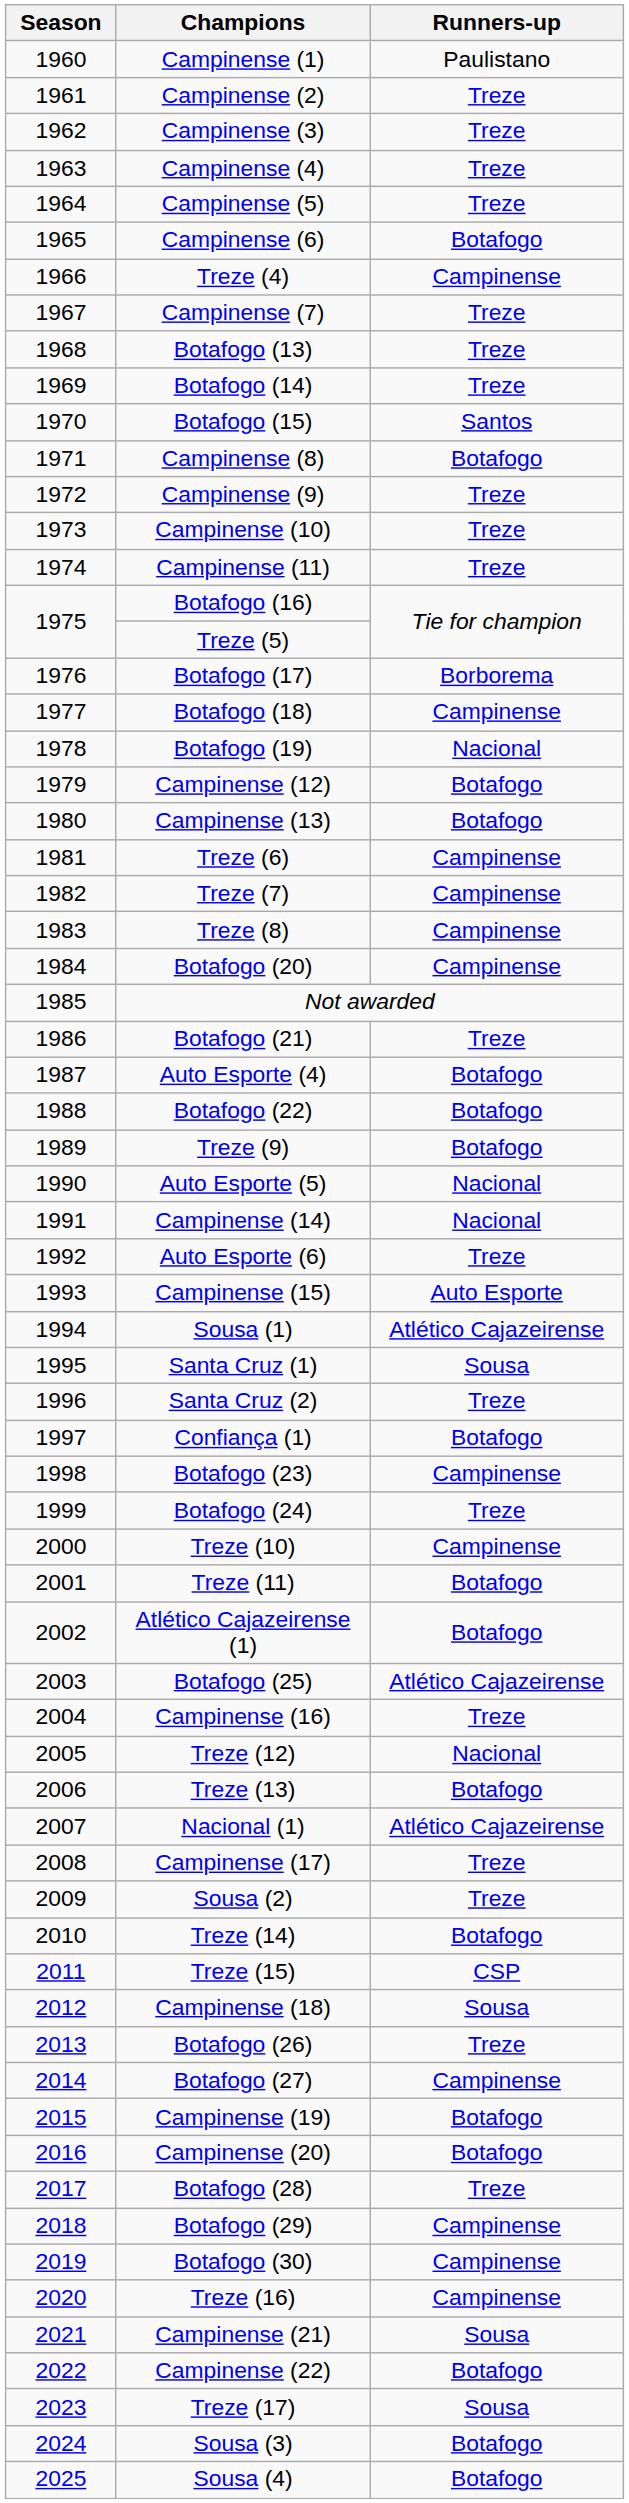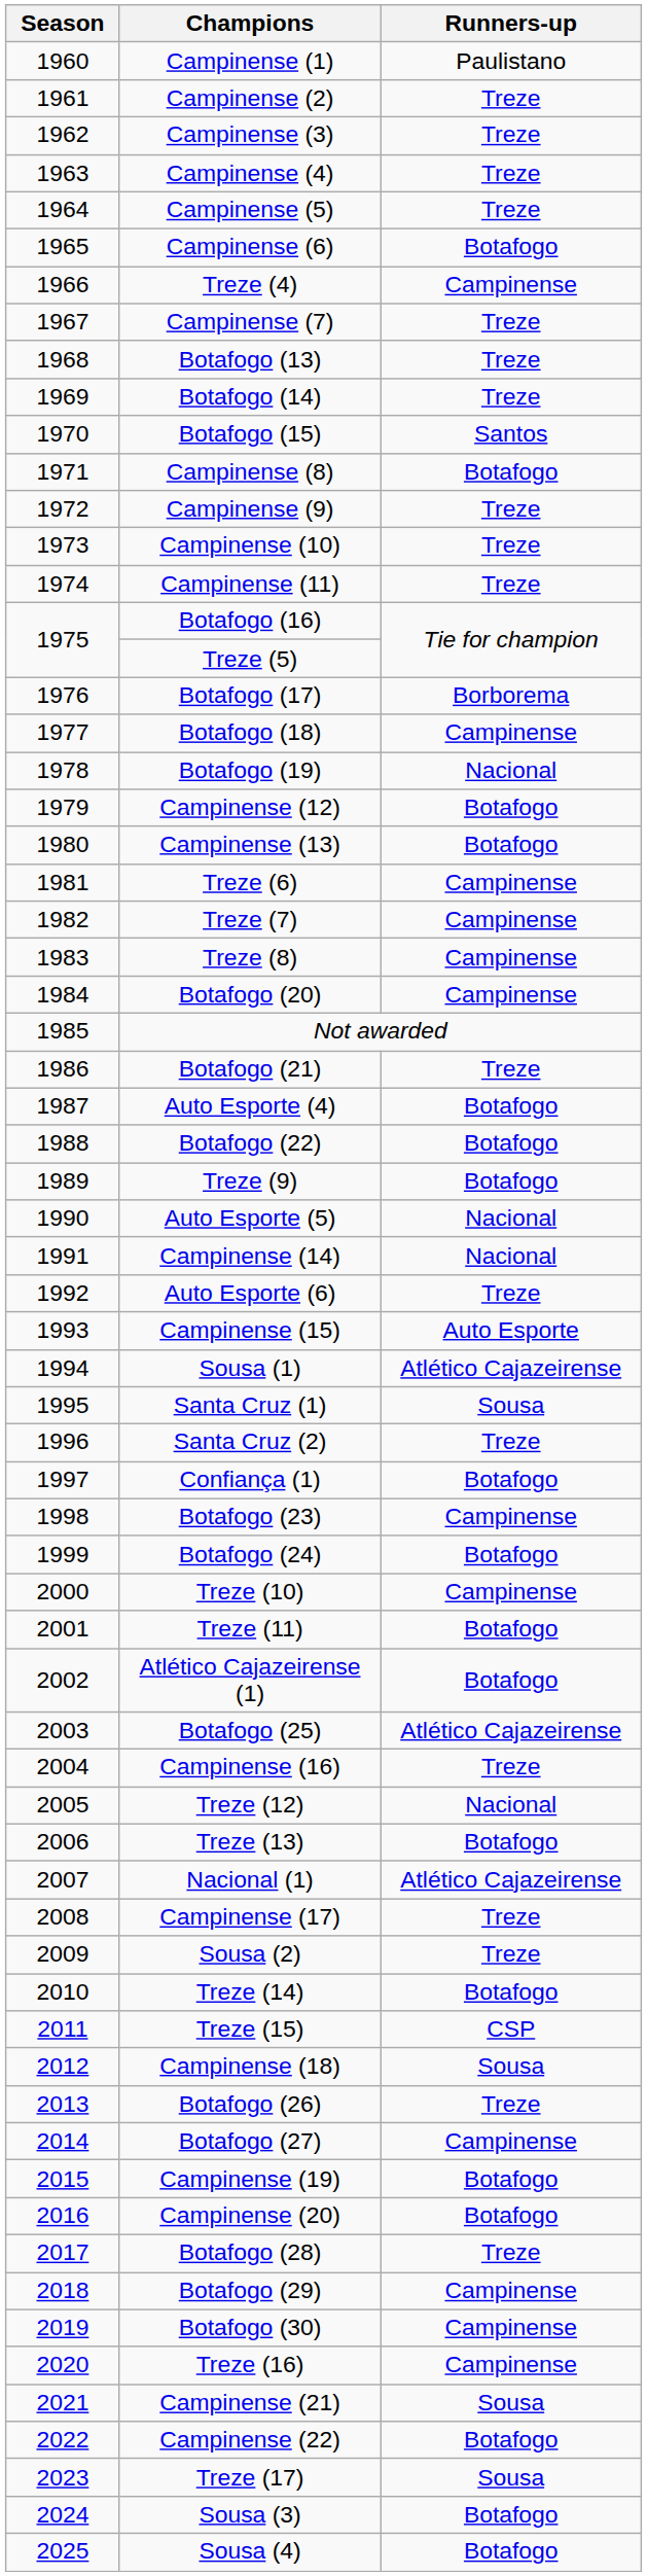 <table class="wikitable" style="text-align:center; margin-left:1em;">
 <tr>
 <th style="width:70px">Season</th>
 <th style="width:170px">Champions</th>
 <th style="width:170px">Runners-up</th>
 </tr>
 <tr>
 <td>1960</td>
 <td><a href='#'>Campinense</a> (1)</td>
 <td>Paulistano</td>
 </tr>
 <tr>
 <td>1961</td>
 <td><a href='#'>Campinense</a> (2)</td>
 <td><a href='#'>Treze</a></td>
 </tr>
 <tr>
 <td>1962</td>
 <td><a href='#'>Campinense</a> (3)</td>
 <td><a href='#'>Treze</a></td>
 </tr>
 <tr>
 <td>1963</td>
 <td><a href='#'>Campinense</a> (4)</td>
 <td><a href='#'>Treze</a></td>
 </tr>
 <tr>
 <td>1964</td>
 <td><a href='#'>Campinense</a> (5)</td>
 <td><a href='#'>Treze</a></td>
 </tr>
 <tr>
 <td>1965</td>
 <td><a href='#'>Campinense</a> (6)</td>
 <td><a href='#'>Botafogo</a></td>
 </tr>
 <tr>
 <td>1966</td>
 <td><a href='#'>Treze</a> (4)</td>
 <td><a href='#'>Campinense</a></td>
 </tr>
 <tr>
 <td>1967</td>
 <td><a href='#'>Campinense</a> (7)</td>
 <td><a href='#'>Treze</a></td>
 </tr>
 <tr>
 <td>1968</td>
 <td><a href='#'>Botafogo</a> (13)</td>
 <td><a href='#'>Treze</a></td>
 </tr>
 <tr>
 <td>1969</td>
 <td><a href='#'>Botafogo</a> (14)</td>
 <td><a href='#'>Treze</a></td>
 </tr>
 <tr>
 <td>1970</td>
 <td><a href='#'>Botafogo</a> (15)</td>
 <td><a href='#'>Santos</a></td>
 </tr>
 <tr>
 <td>1971</td>
 <td><a href='#'>Campinense</a> (8)</td>
 <td><a href='#'>Botafogo</a></td>
 </tr>
 <tr>
 <td>1972</td>
 <td><a href='#'>Campinense</a> (9)</td>
 <td><a href='#'>Treze</a></td>
 </tr>
 <tr>
 <td>1973</td>
 <td><a href='#'>Campinense</a> (10)</td>
 <td><a href='#'>Treze</a></td>
 </tr>
 <tr>
 <td>1974</td>
 <td><a href='#'>Campinense</a> (11)</td>
 <td><a href='#'>Treze</a></td>
 </tr>
 <tr>
 <td rowspan=2>1975<br></td>
 <td><a href='#'>Botafogo</a>  (16)</td>
 <td rowspan=2><em>Tie for champion</em></td>
 </tr>
 <tr>
 <td><a href='#'>Treze</a> (5)</td>
 </tr>
 <tr>
 <td>1976</td>
 <td><a href='#'>Botafogo</a> (17)</td>
 <td><a href='#'>Borborema</a></td>
 </tr>
 <tr>
 <td>1977</td>
 <td><a href='#'>Botafogo</a> (18)</td>
 <td><a href='#'>Campinense</a></td>
 </tr>
 <tr>
 <td>1978</td>
 <td><a href='#'>Botafogo</a> (19)</td>
 <td><a href='#'>Nacional</a></td>
 </tr>
 <tr>
 <td>1979</td>
 <td><a href='#'>Campinense</a> (12)</td>
 <td><a href='#'>Botafogo</a></td>
 </tr>
 <tr>
 <td>1980</td>
 <td><a href='#'>Campinense</a> (13)</td>
 <td><a href='#'>Botafogo</a></td>
 </tr>
 <tr>
 <td>1981</td>
 <td><a href='#'>Treze</a> (6)</td>
 <td><a href='#'>Campinense</a></td>
 </tr>
 <tr>
 <td>1982</td>
 <td><a href='#'>Treze</a> (7)</td>
 <td><a href='#'>Campinense</a></td>
 </tr>
 <tr>
 <td>1983</td>
 <td><a href='#'>Treze</a> (8)</td>
 <td><a href='#'>Campinense</a></td>
 </tr>
 <tr>
 <td>1984</td>
 <td><a href='#'>Botafogo</a> (20)</td>
 <td><a href='#'>Campinense</a></td>
 </tr>
 <tr>
 <td>1985</td>
 <td colspan=2><em>Not awarded</em></td>
 </tr>
 <tr>
 <td>1986</td>
 <td><a href='#'>Botafogo</a> (21)</td>
 <td><a href='#'>Treze</a></td>
 </tr>
 <tr>
 <td>1987</td>
 <td><a href='#'>Auto Esporte</a> (4)</td>
 <td><a href='#'>Botafogo</a></td>
 </tr>
 <tr>
 <td>1988</td>
 <td><a href='#'>Botafogo</a> (22)</td>
 <td><a href='#'>Botafogo</a></td>
 </tr>
 <tr>
 <td>1989</td>
 <td><a href='#'>Treze</a> (9)</td>
 <td><a href='#'>Botafogo</a></td>
 </tr>
 <tr>
 <td>1990</td>
 <td><a href='#'>Auto Esporte</a> (5)</td>
 <td><a href='#'>Nacional</a></td>
 </tr>
 <tr>
 <td>1991</td>
 <td><a href='#'>Campinense</a> (14)</td>
 <td><a href='#'>Nacional</a></td>
 </tr>
 <tr>
 <td>1992</td>
 <td><a href='#'>Auto Esporte</a> (6)</td>
 <td><a href='#'>Treze</a></td>
 </tr>
 <tr>
 <td>1993</td>
 <td><a href='#'>Campinense</a> (15)</td>
 <td><a href='#'>Auto Esporte</a></td>
 </tr>
 <tr>
 <td>1994</td>
 <td><a href='#'>Sousa</a> (1)</td>
 <td><a href='#'>Atlético Cajazeirense</a></td>
 </tr>
 <tr>
 <td>1995</td>
 <td><a href='#'>Santa Cruz</a> (1)</td>
 <td><a href='#'>Sousa</a></td>
 </tr>
 <tr>
 <td>1996</td>
 <td><a href='#'>Santa Cruz</a> (2)</td>
 <td><a href='#'>Treze</a></td>
 </tr>
 <tr>
 <td>1997</td>
 <td><a href='#'>Confiança</a> (1)</td>
 <td><a href='#'>Botafogo</a></td>
 </tr>
 <tr>
 <td>1998</td>
 <td><a href='#'>Botafogo</a> (23)</td>
 <td><a href='#'>Campinense</a></td>
 </tr>
 <tr>
 <td>1999</td>
 <td><a href='#'>Botafogo</a> (24)</td>
-<td><a href='#'>Treze</a></td>
+<td><a href='#'>Botafogo</a></td>
 </tr>
 <tr>
 <td>2000</td>
 <td><a href='#'>Treze</a> (10)</td>
 <td><a href='#'>Campinense</a></td>
 </tr>
 <tr>
 <td>2001</td>
 <td><a href='#'>Treze</a> (11)</td>
 <td><a href='#'>Botafogo</a></td>
 </tr>
 <tr>
 <td>2002</td>
 <td><a href='#'>Atlético Cajazeirense</a> (1)</td>
 <td><a href='#'>Botafogo</a></td>
 </tr>
 <tr>
 <td>2003</td>
 <td><a href='#'>Botafogo</a> (25)</td>
 <td><a href='#'>Atlético Cajazeirense</a></td>
 </tr>
 <tr>
 <td>2004</td>
 <td><a href='#'>Campinense</a> (16)</td>
 <td><a href='#'>Treze</a></td>
 </tr>
 <tr>
 <td>2005</td>
 <td><a href='#'>Treze</a> (12)</td>
 <td><a href='#'>Nacional</a></td>
 </tr>
 <tr>
 <td>2006</td>
 <td><a href='#'>Treze</a> (13)</td>
 <td><a href='#'>Botafogo</a></td>
 </tr>
 <tr>
 <td>2007</td>
 <td><a href='#'>Nacional</a> (1)</td>
 <td><a href='#'>Atlético Cajazeirense</a></td>
 </tr>
 <tr>
 <td>2008</td>
 <td><a href='#'>Campinense</a> (17)</td>
 <td><a href='#'>Treze</a></td>
 </tr>
 <tr>
 <td>2009</td>
 <td><a href='#'>Sousa</a> (2)</td>
 <td><a href='#'>Treze</a></td>
 </tr>
 <tr>
 <td>2010</td>
 <td><a href='#'>Treze</a> (14)</td>
 <td><a href='#'>Botafogo</a></td>
 </tr>
 <tr>
 <td><a href='#'>2011</a></td>
 <td><a href='#'>Treze</a> (15)</td>
 <td><a href='#'>CSP</a></td>
 </tr>
 <tr>
 <td><a href='#'>2012</a></td>
 <td><a href='#'>Campinense</a> (18)</td>
 <td><a href='#'>Sousa</a></td>
 </tr>
 <tr>
 <td><a href='#'>2013</a></td>
 <td><a href='#'>Botafogo</a> (26)</td>
 <td><a href='#'>Treze</a></td>
 </tr>
 <tr>
 <td><a href='#'>2014</a></td>
 <td><a href='#'>Botafogo</a> (27)</td>
 <td><a href='#'>Campinense</a></td>
 </tr>
 <tr>
 <td><a href='#'>2015</a></td>
 <td><a href='#'>Campinense</a> (19)</td>
 <td><a href='#'>Botafogo</a></td>
 </tr>
 <tr>
 <td><a href='#'>2016</a></td>
 <td><a href='#'>Campinense</a> (20)</td>
 <td><a href='#'>Botafogo</a></td>
 </tr>
 <tr>
 <td><a href='#'>2017</a></td>
 <td><a href='#'>Botafogo</a> (28)</td>
 <td><a href='#'>Treze</a></td>
 </tr>
 <tr>
 <td><a href='#'>2018</a></td>
 <td><a href='#'>Botafogo</a> (29)</td>
 <td><a href='#'>Campinense</a></td>
 </tr>
 <tr>
 <td><a href='#'>2019</a></td>
 <td><a href='#'>Botafogo</a> (30)</td>
 <td><a href='#'>Campinense</a></td>
 </tr>
 <tr>
 <td><a href='#'>2020</a></td>
 <td><a href='#'>Treze</a> (16)</td>
 <td><a href='#'>Campinense</a></td>
 </tr>
 <tr>
 <td><a href='#'>2021</a></td>
 <td><a href='#'>Campinense</a> (21)</td>
 <td><a href='#'>Sousa</a></td>
 </tr>
 <tr>
 <td><a href='#'>2022</a></td>
 <td><a href='#'>Campinense</a> (22)</td>
 <td><a href='#'>Botafogo</a></td>
 </tr>
 <tr>
 <td><a href='#'>2023</a></td>
 <td><a href='#'>Treze</a> (17)</td>
 <td><a href='#'>Sousa</a></td>
 </tr>
 <tr>
 <td><a href='#'>2024</a></td>
 <td><a href='#'>Sousa</a> (3)</td>
 <td><a href='#'>Botafogo</a></td>
 </tr>
 <tr>
 <td><a href='#'>2025</a></td>
 <td><a href='#'>Sousa</a> (4)</td>
 <td><a href='#'>Botafogo</a></td>
 </tr>
 </table>
